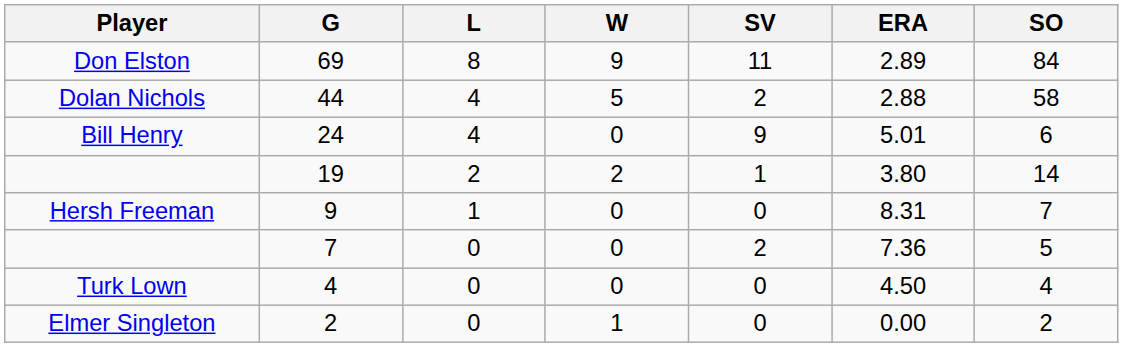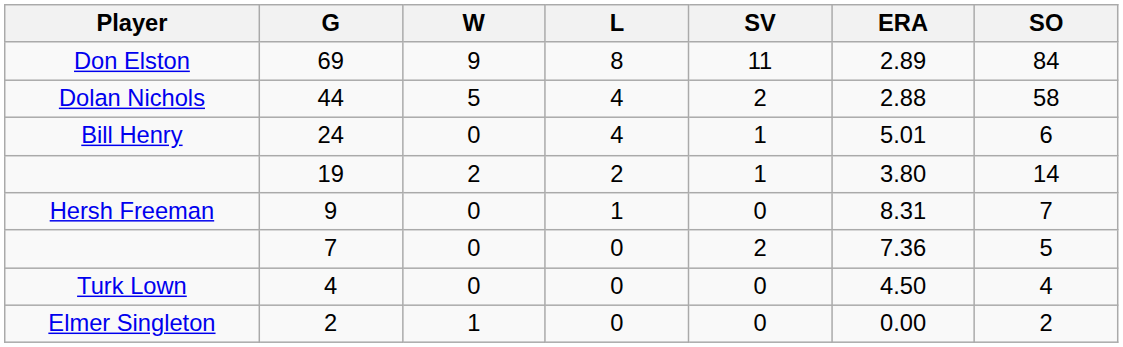 <table class="wikitable sortable">
 <tr>
 <th bgcolor="#DDDDFF" width="16%">Player</th>
 <th bgcolor="#DDDDFF" width="9%">G</th>
+<th bgcolor="#DDDDFF" width="9%">W</th>
 <th bgcolor="#DDDDFF" width="9%">L</th>
-<th bgcolor="#DDDDFF" width="9%">W</th>
 <th bgcolor="#DDDDFF" width="9%">SV</th>
 <th bgcolor="#DDDDFF" width="9%">ERA</th>
 <th bgcolor="#DDDDFF" width="9%">SO</th>
 </tr>
 <tr align="center">
 <td><a href='#'>Don Elston</a></td>
 <td>69</td>
+<td>9</td>
 <td>8</td>
-<td>9</td>
 <td>11</td>
 <td>2.89</td>
 <td>84</td>
 </tr>
 <tr align=center>
 <td><a href='#'>Dolan Nichols</a></td>
 <td>44</td>
+<td>5</td>
 <td>4</td>
-<td>5</td>
 <td>2</td>
 <td>2.88</td>
 <td>58</td>
 </tr>
 <tr align=center>
 <td><a href='#'>Bill Henry</a></td>
 <td>24</td>
+<td>0</td>
 <td>4</td>
-<td>0</td>
-<td>9</td>
+<td>1</td>
 <td>5.01</td>
 <td>6</td>
 </tr>
 <tr align=center>
 <td></td>
 <td>19</td>
 <td>2</td>
 <td>2</td>
 <td>1</td>
 <td>3.80</td>
 <td>14</td>
 </tr>
 <tr align="center">
 <td><a href='#'>Hersh Freeman</a></td>
 <td>9</td>
+<td>0</td>
 <td>1</td>
-<td>0</td>
 <td>0</td>
 <td>8.31</td>
 <td>7</td>
 </tr>
 <tr align=center>
 <td></td>
 <td>7</td>
 <td>0</td>
 <td>0</td>
 <td>2</td>
 <td>7.36</td>
 <td>5</td>
 </tr>
 <tr align="center">
 <td><a href='#'>Turk Lown</a></td>
 <td>4</td>
 <td>0</td>
 <td>0</td>
 <td>0</td>
 <td>4.50</td>
 <td>4</td>
 </tr>
 <tr align=center>
 <td><a href='#'>Elmer Singleton</a></td>
 <td>2</td>
+<td>1</td>
 <td>0</td>
-<td>1</td>
 <td>0</td>
 <td>0.00</td>
 <td>2</td>
 </tr>
 </table>
